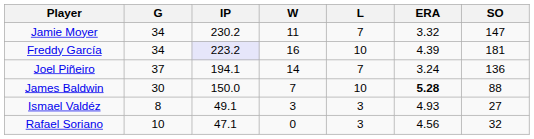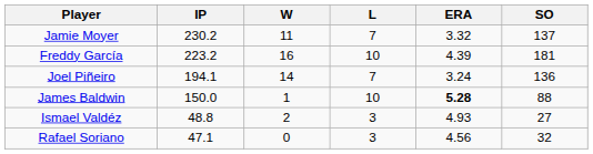 <table class="wikitable sortable">
 <tr>
 <th bgcolor="#DDDDFF" width="16%">Player</th>
-<th bgcolor="#DDDDFF" width="9%">G</th>
 <th bgcolor="#DDDDFF" width="9%">IP</th>
 <th bgcolor="#DDDDFF" width="9%">W</th>
 <th bgcolor="#DDDDFF" width="9%">L</th>
 <th bgcolor="#DDDDFF" width="9%">ERA</th>
 <th bgcolor="#DDDDFF" width="9%">SO</th>
 </tr>
 <tr align="center">
 <td><a href='#'>Jamie Moyer</a></td>
-<td>34</td>
 <td>230.2</td>
 <td>11</td>
 <td>7</td>
 <td>3.32</td>
-<td>147</td>
+<td>137</td>
 </tr>
 <tr align="center">
 <td><a href='#'>Freddy García</a></td>
-<td>34</td>
-<td style="background: lavender;">223.2</td>
+<td>223.2</td>
 <td>16</td>
 <td>10</td>
 <td>4.39</td>
 <td>181</td>
 </tr>
 <tr align="center">
 <td><a href='#'>Joel Piñeiro</a></td>
-<td>37</td>
 <td>194.1</td>
 <td>14</td>
 <td>7</td>
 <td>3.24</td>
 <td>136</td>
 </tr>
 <tr align="center">
 <td><a href='#'>James Baldwin</a></td>
-<td>30</td>
 <td>150.0</td>
-<td>7</td>
+<td>1</td>
 <td>10</td>
 <td><strong>5.28</strong></td>
 <td>88</td>
 </tr>
 <tr align="center">
 <td><a href='#'>Ismael Valdéz</a></td>
-<td>8</td>
-<td>49.1</td>
-<td>3</td>
+<td>48.8</td>
+<td>2</td>
 <td>3</td>
 <td>4.93</td>
 <td>27</td>
 </tr>
 <tr align="center">
 <td><a href='#'>Rafael Soriano</a></td>
-<td>10</td>
 <td>47.1</td>
 <td>0</td>
 <td>3</td>
 <td>4.56</td>
 <td>32</td>
 </tr>
 </table>
